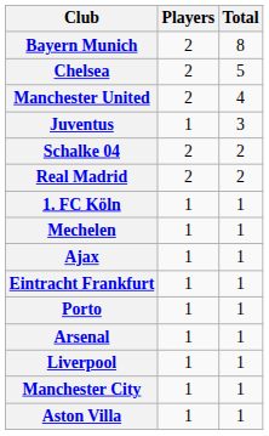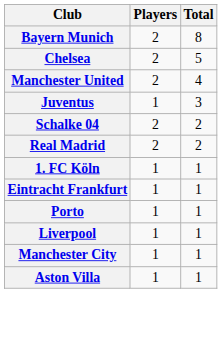 <table class="sortable plainrowheaders wikitable">
 <tr>
 <th scope="col">Club</th>
 <th scope="col">Players</th>
 <th scope="col">Total</th>
 </tr>
 <tr>
 <th scope="row"> <a href='#'>Bayern Munich</a></th>
 <td style="text-align: center">2</td>
 <td style="text-align: center">8</td>
 </tr>
 <tr>
 <th scope="row"> <a href='#'>Chelsea</a></th>
 <td style="text-align: center">2</td>
 <td style="text-align: center">5</td>
 </tr>
 <tr>
 <th scope="row"> <a href='#'>Manchester United</a></th>
 <td style="text-align: center">2</td>
 <td style="text-align: center">4</td>
 </tr>
 <tr>
 <th scope="row"> <a href='#'>Juventus</a></th>
 <td style="text-align: center">1</td>
 <td style="text-align: center">3</td>
 </tr>
 <tr>
 <th scope="row"> <a href='#'>Schalke 04</a></th>
 <td style="text-align: center">2</td>
 <td style="text-align: center">2</td>
 </tr>
 <tr>
 <th scope="row"> <a href='#'>Real Madrid</a></th>
 <td style="text-align: center">2</td>
 <td style="text-align: center">2</td>
 </tr>
 <tr>
 <th scope="row"> <a href='#'>1. FC Köln</a></th>
 <td style="text-align: center">1</td>
 <td style="text-align: center">1</td>
 </tr>
 <tr>
-<th scope="row"> <a href='#'>Mechelen</a></th>
-<td style="text-align: center">1</td>
-<td style="text-align: center">1</td>
-</tr>
-<tr>
-<th scope="row"> <a href='#'>Ajax</a></th>
-<td style="text-align: center">1</td>
-<td style="text-align: center">1</td>
-</tr>
-<tr>
 <th scope="row"> <a href='#'>Eintracht Frankfurt</a></th>
 <td style="text-align: center">1</td>
 <td style="text-align: center">1</td>
 </tr>
 <tr>
 <th scope="row"> <a href='#'>Porto</a></th>
-<td style="text-align: center">1</td>
-<td style="text-align: center">1</td>
-</tr>
-<tr>
-<th scope="row"> <a href='#'>Arsenal</a></th>
 <td style="text-align: center">1</td>
 <td style="text-align: center">1</td>
 </tr>
 <tr>
 <th scope="row"> <a href='#'>Liverpool</a></th>
 <td style="text-align: center">1</td>
 <td style="text-align: center">1</td>
 </tr>
 <tr>
 <th scope="row"> <a href='#'>Manchester City</a></th>
 <td style="text-align: center">1</td>
 <td style="text-align: center">1</td>
 </tr>
 <tr>
 <th scope="row"> <a href='#'>Aston Villa</a></th>
 <td style="text-align: center">1</td>
 <td style="text-align: center">1</td>
 </tr>
 </table>
